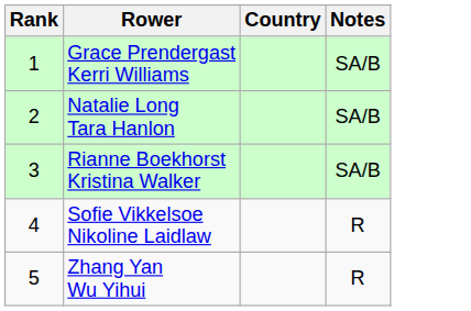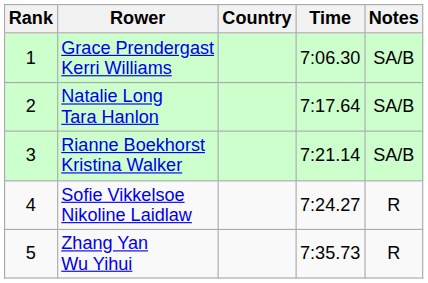 <table class="wikitable" style="text-align:center">
 <tr>
 <th>Rank</th>
 <th>Rower</th>
 <th>Country</th>
+<th>Time</th>
 <th>Notes</th>
 </tr>
 <tr bgcolor=ccffcc>
 <td>1</td>
 <td align="left"><a href='#'>Grace Prendergast</a><br><a href='#'>Kerri Williams</a></td>
 <td align="left"></td>
+<td>7:06.30</td>
 <td>SA/B</td>
 </tr>
 <tr bgcolor=ccffcc>
 <td>2</td>
 <td align="left"><a href='#'>Natalie Long</a><br><a href='#'>Tara Hanlon</a></td>
 <td align="left"></td>
+<td>7:17.64</td>
 <td>SA/B</td>
 </tr>
 <tr bgcolor=ccffcc>
 <td>3</td>
 <td align="left"><a href='#'>Rianne Boekhorst</a><br><a href='#'>Kristina Walker</a></td>
 <td align="left"></td>
+<td>7:21.14</td>
 <td>SA/B</td>
 </tr>
 <tr>
 <td>4</td>
 <td align="left"><a href='#'>Sofie Vikkelsoe</a><br><a href='#'>Nikoline Laidlaw</a></td>
 <td align="left"></td>
+<td>7:24.27</td>
 <td>R</td>
 </tr>
 <tr>
 <td>5</td>
 <td align="left"><a href='#'>Zhang Yan</a><br><a href='#'>Wu Yihui</a></td>
 <td align="left"></td>
+<td>7:35.73</td>
 <td>R</td>
 </tr>
 </table>
